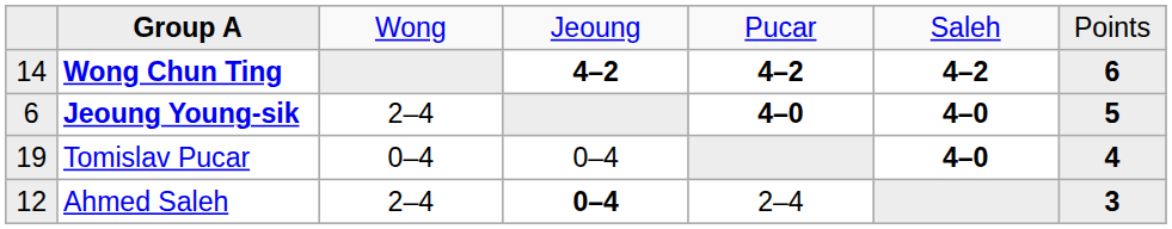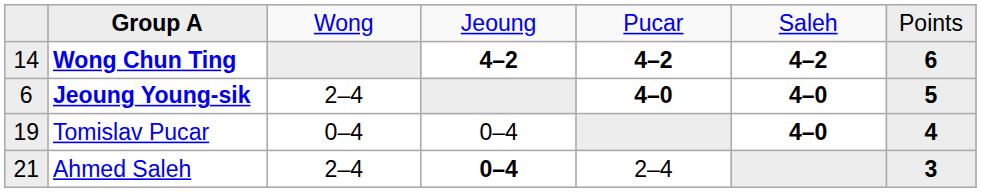 <table class="wikitable" style="font-size:90%">
 <tr style="text-align:center;">
 <td style="background-color:#ededed;" width="20"></td>
 <td style="background-color:#ededed;" width="130" style="text-align:center;"><strong>Group A</strong></td>
 <td width="90"> <a href='#'>Wong</a></td>
 <td width="90"> <a href='#'>Jeoung</a></td>
 <td width="90"> <a href='#'>Pucar</a></td>
 <td width="90"> <a href='#'>Saleh</a></td>
 <td style="background-color:#ededed;" width="50">Points</td>
 </tr>
 <tr style="text-align:center;background-color:#ffffff;">
 <td style="background-color:#ededed;">14</td>
 <td style="text-align:left;"> <strong><a href='#'>Wong Chun Ting</a></strong></td>
 <td style="background-color:#ededed;"></td>
 <td><strong>4–2</strong></td>
 <td><strong>4–2</strong></td>
 <td><strong>4–2</strong></td>
 <td style="background-color:#ededed;"><strong>6</strong></td>
 </tr>
 <tr style="text-align:center;background-color:#ffffff;">
 <td style="background-color:#ededed;">6</td>
 <td style="text-align:left;"> <strong><a href='#'>Jeoung Young-sik</a></strong></td>
 <td>2–4</td>
 <td style="background-color:#ededed;"></td>
 <td><strong>4–0</strong></td>
 <td><strong>4–0</strong></td>
 <td style="background-color:#ededed;"><strong>5</strong></td>
 </tr>
 <tr style="text-align:center;background-color:#ffffff;">
 <td style="background-color:#ededed;">19</td>
 <td style="text-align:left;"> <a href='#'>Tomislav Pucar</a></td>
 <td>0–4</td>
 <td>0–4</td>
 <td style="background-color:#ededed;"></td>
 <td><strong>4–0</strong></td>
 <td style="background-color:#ededed;"><strong>4</strong></td>
 </tr>
 <tr style="text-align:center;background-color:#ffffff;">
-<td style="background-color:#ededed;">12</td>
+<td style="background-color:#ededed;">21</td>
 <td style="text-align:left;"> <a href='#'>Ahmed Saleh</a></td>
 <td>2–4</td>
 <td><strong>0–4</strong></td>
 <td>2–4</td>
 <td style="background-color:#ededed;"></td>
 <td style="background-color:#ededed;"><strong>3</strong></td>
 </tr>
 </table>
